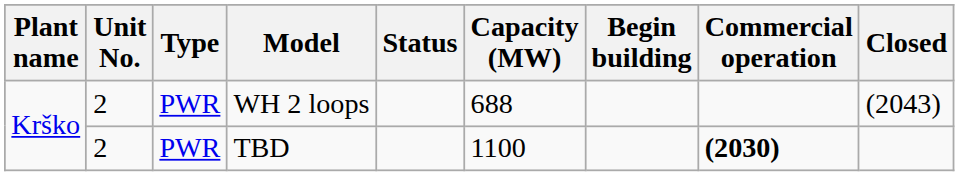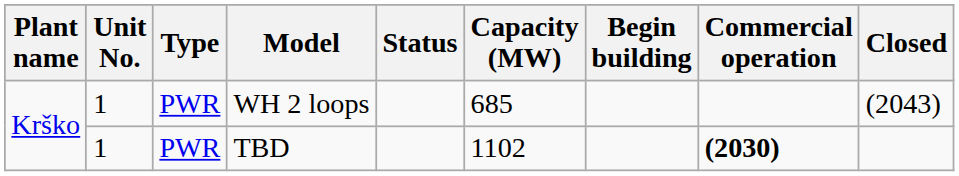 <table class="wikitable sortable mw-datatable">
 <tr>
 <th>Plant<br>name</th>
 <th>Unit<br>No.</th>
 <th>Type</th>
 <th>Model</th>
 <th>Status</th>
 <th>Capacity<br>(MW)</th>
 <th>Begin<br>building</th>
 <th>Commercial<br>operation</th>
 <th>Closed</th>
 </tr>
 <tr>
 <td rowspan="2"><a href='#'>Krško</a></td>
-<td>2</td>
+<td>1</td>
 <td><a href='#'>PWR</a></td>
 <td>WH 2 loops</td>
 <td></td>
-<td>688</td>
+<td>685</td>
 <td></td>
 <td></td>
 <td>(2043)</td>
 </tr>
 <tr>
-<td>2</td>
+<td>1</td>
 <td><a href='#'>PWR</a></td>
 <td>TBD</td>
 <td></td>
-<td>1100</td>
+<td>1102</td>
 <td></td>
 <td><strong>(2030)</strong></td>
 <td></td>
 </tr>
 </table>
